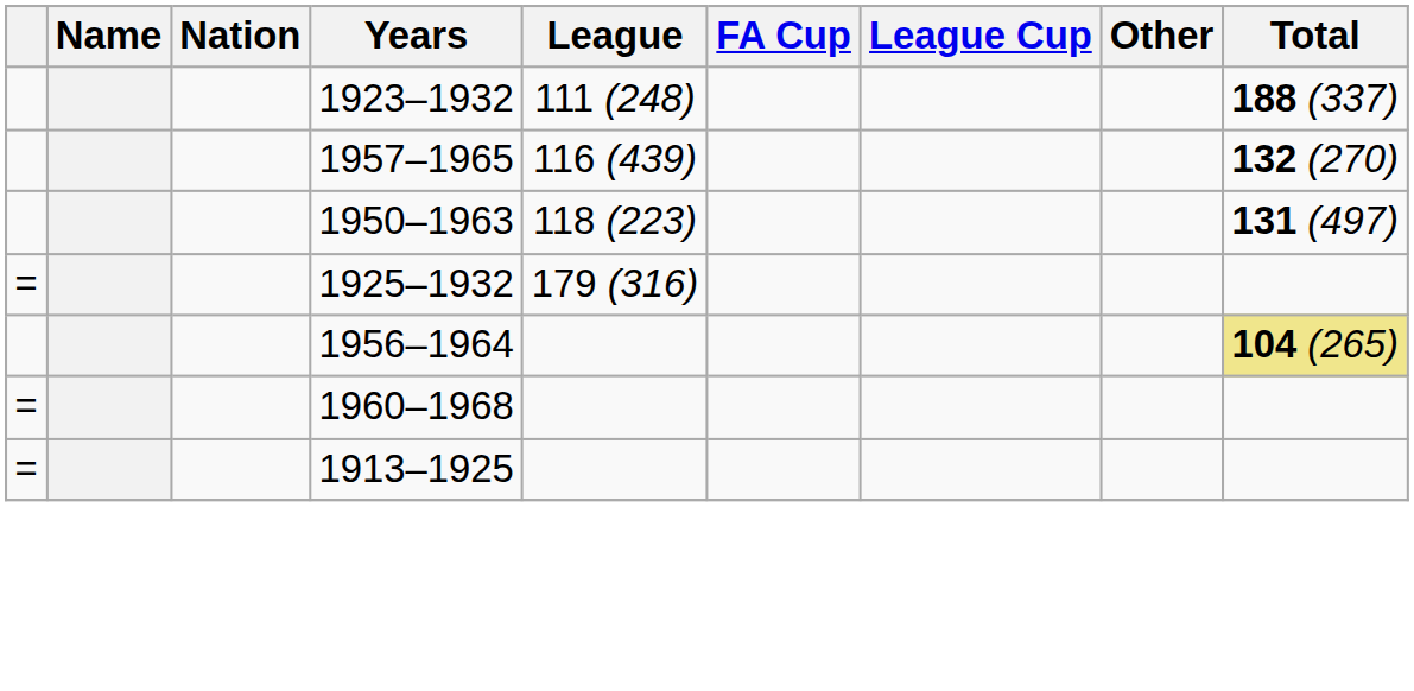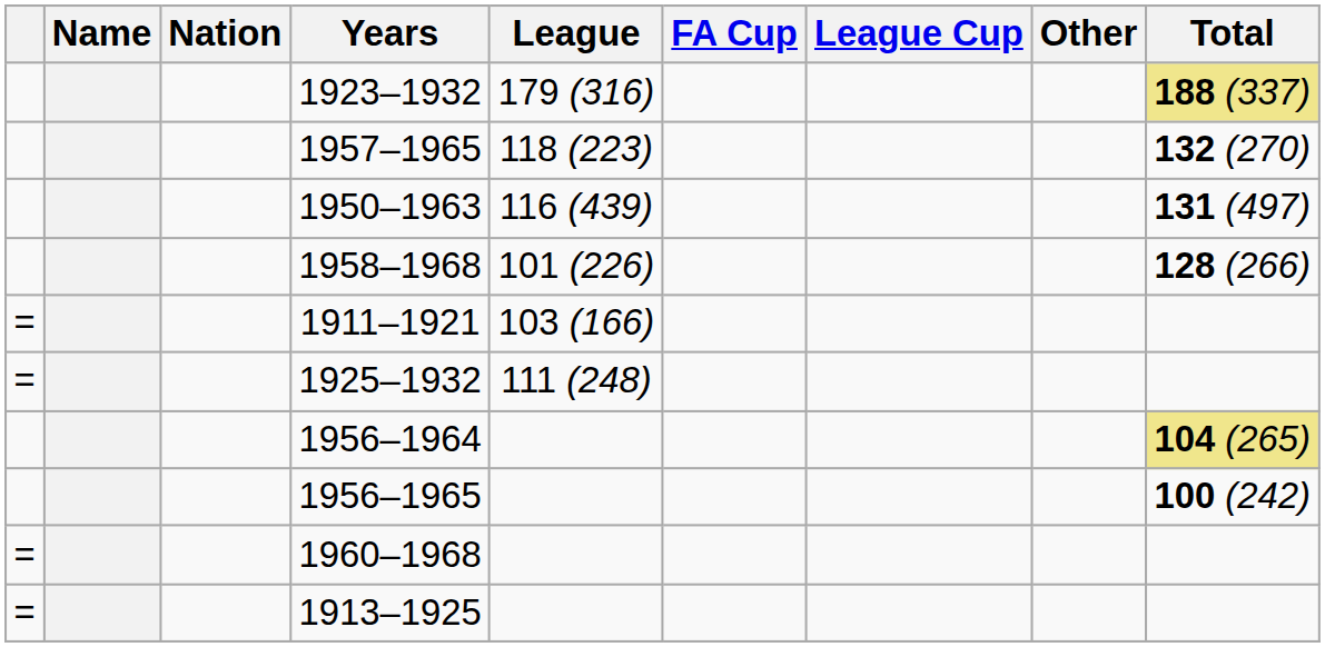 <table class="wikitable sortable plainrowheaders" style="text-align: center;">
 <tr>
 <th scope=col></th>
 <th scope=col>Name</th>
 <th scope=col>Nation</th>
 <th scope=col>Years</th>
 <th scope=col>League</th>
 <th scope=col><a href='#'>FA Cup</a></th>
 <th scope=col><a href='#'>League Cup</a></th>
 <th scope=col>Other</th>
 <th scope=col>Total</th>
 </tr>
 <tr>
 <td></td>
 <th scope=row></th>
 <td></td>
 <td>1923–1932</td>
-<td>111 <em>(248)</em></td>
+<td>179 <em>(316)</em></td>
 <td></td>
 <td></td>
 <td></td>
-<td><strong>188</strong> <em>(337)</em></td>
+<td style="background: khaki;"><strong>188</strong> <em>(337)</em></td>
 </tr>
 <tr>
 <td></td>
 <th scope=row></th>
 <td></td>
 <td>1957–1965</td>
-<td>116 <em>(439)</em></td>
+<td>118 <em>(223)</em></td>
 <td></td>
 <td></td>
 <td></td>
 <td><strong>132</strong> <em>(270)</em></td>
 </tr>
 <tr>
 <td></td>
 <th scope=row></th>
 <td></td>
 <td>1950–1963</td>
-<td>118 <em>(223)</em></td>
+<td>116 <em>(439)</em></td>
 <td></td>
 <td></td>
 <td></td>
 <td><strong>131</strong> <em>(497)</em></td>
 </tr>
 <tr>
+<td></td>
+<th scope=row></th>
+<td></td>
+<td>1958–1968</td>
+<td>101 <em>(226)</em></td>
+<td></td>
+<td></td>
+<td></td>
+<td><strong>128</strong> <em>(266)</em></td>
+</tr>
+<tr>
+<td>=</td>
+<th scope=row></th>
+<td></td>
+<td>1911–1921</td>
+<td>103 <em>(166)</em></td>
+<td></td>
+<td></td>
+<td></td>
+<td></td>
+</tr>
+<tr>
 <td>=</td>
 <th scope=row></th>
 <td></td>
 <td>1925–1932</td>
-<td>179 <em>(316)</em></td>
+<td>111 <em>(248)</em></td>
 <td></td>
 <td></td>
 <td></td>
 <td></td>
 </tr>
 <tr>
 <td></td>
 <th scope=row></th>
 <td></td>
 <td>1956–1964</td>
 <td></td>
 <td></td>
 <td></td>
 <td></td>
 <td style="background: khaki;"><strong>104</strong> <em>(265)</em></td>
+</tr>
+<tr>
+<td></td>
+<th scope=row></th>
+<td></td>
+<td>1956–1965</td>
+<td></td>
+<td></td>
+<td></td>
+<td></td>
+<td><strong>100</strong> <em>(242)</em></td>
 </tr>
 <tr>
 <td>=</td>
 <th scope=row></th>
 <td></td>
 <td>1960–1968</td>
 <td></td>
 <td></td>
 <td></td>
 <td></td>
 <td></td>
 </tr>
 <tr>
 <td>=</td>
 <th scope=row></th>
 <td></td>
 <td>1913–1925</td>
 <td></td>
 <td></td>
 <td></td>
 <td></td>
 <td></td>
 </tr>
 <tr>
 </tr>
 </table>
